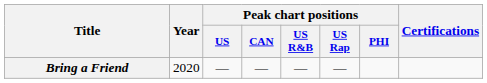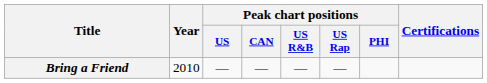 <table class="wikitable plainrowheaders" style="text-align:center;">
 <tr>
 <th scope="col" rowspan=2 style="width:12em;">Title</th>
 <th scope="col" rowspan=2 style="width:1em;">Year</th>
 <th scope="col" colspan=5>Peak chart positions</th>
 <th scope="col" rowspan="2"><a href='#'>Certifications</a></th>
 </tr>
 <tr>
 <th scope="col" style="width:3em;font-size:85%;"><a href='#'>US</a><br></th>
 <th scope="col" style="width:3em;font-size:85%;"><a href='#'>CAN</a><br></th>
 <th scope="col" style="width:3em;font-size:85%;"><a href='#'>US<br>R&B</a><br></th>
 <th scope="col" style="width:3em;font-size:85%;"><a href='#'>US<br>Rap</a><br></th>
 <th scope="col" style="width:3em;font-size:85%;"><a href='#'>PHI</a><br></th>
 </tr>
 <tr>
 <th scope=row><em>Bring a Friend</em></th>
-<td>2020</td>
+<td>2010</td>
 <td>—</td>
 <td>—</td>
 <td>—</td>
 <td>—</td>
 <td></td>
 <td></td>
 </tr>
 </table>
